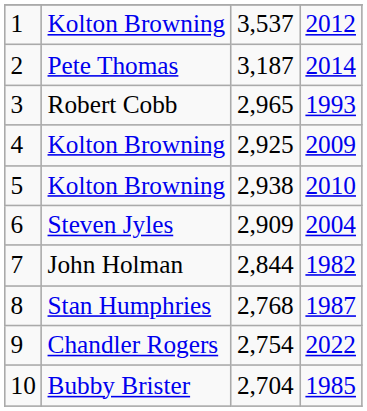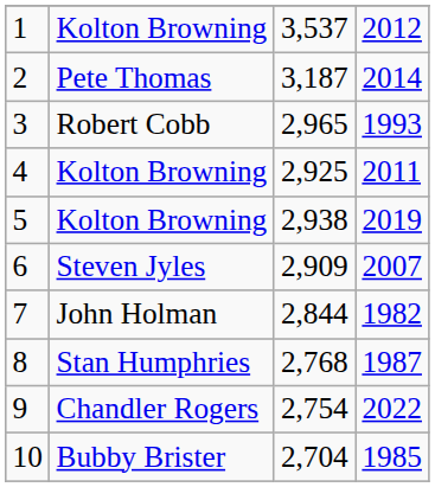 <table class="wikitable">
 <tr>
 </tr>
 <tr>
 <td>1</td>
 <td><a href='#'>Kolton Browning</a></td>
 <td><abbr>3,537</abbr></td>
 <td><a href='#'>2012</a></td>
 </tr>
 <tr>
 <td>2</td>
 <td><a href='#'>Pete Thomas</a></td>
 <td><abbr>3,187</abbr></td>
 <td><a href='#'>2014</a></td>
 </tr>
 <tr>
 <td>3</td>
 <td>Robert Cobb</td>
 <td><abbr>2,965</abbr></td>
 <td><a href='#'>1993</a></td>
 </tr>
 <tr>
 <td>4</td>
 <td><a href='#'>Kolton Browning</a></td>
 <td><abbr>2,925</abbr></td>
-<td><a href='#'>2009</a></td>
+<td><a href='#'>2011</a></td>
 </tr>
 <tr>
 <td>5</td>
 <td><a href='#'>Kolton Browning</a></td>
 <td><abbr>2,938</abbr></td>
-<td><a href='#'>2010</a></td>
+<td><a href='#'>2019</a></td>
 </tr>
 <tr>
 <td>6</td>
 <td><a href='#'>Steven Jyles</a></td>
 <td><abbr>2,909</abbr></td>
-<td><a href='#'>2004</a></td>
+<td><a href='#'>2007</a></td>
 </tr>
 <tr>
 <td>7</td>
 <td>John Holman</td>
 <td><abbr>2,844</abbr></td>
 <td><a href='#'>1982</a></td>
 </tr>
 <tr>
 <td>8</td>
 <td><a href='#'>Stan Humphries</a></td>
 <td><abbr>2,768</abbr></td>
 <td><a href='#'>1987</a></td>
 </tr>
 <tr>
 <td>9</td>
 <td><a href='#'>Chandler Rogers</a></td>
 <td><abbr>2,754</abbr></td>
 <td><a href='#'>2022</a></td>
 </tr>
 <tr>
 <td>10</td>
 <td><a href='#'>Bubby Brister</a></td>
 <td><abbr>2,704</abbr></td>
 <td><a href='#'>1985</a></td>
 </tr>
 </table>
